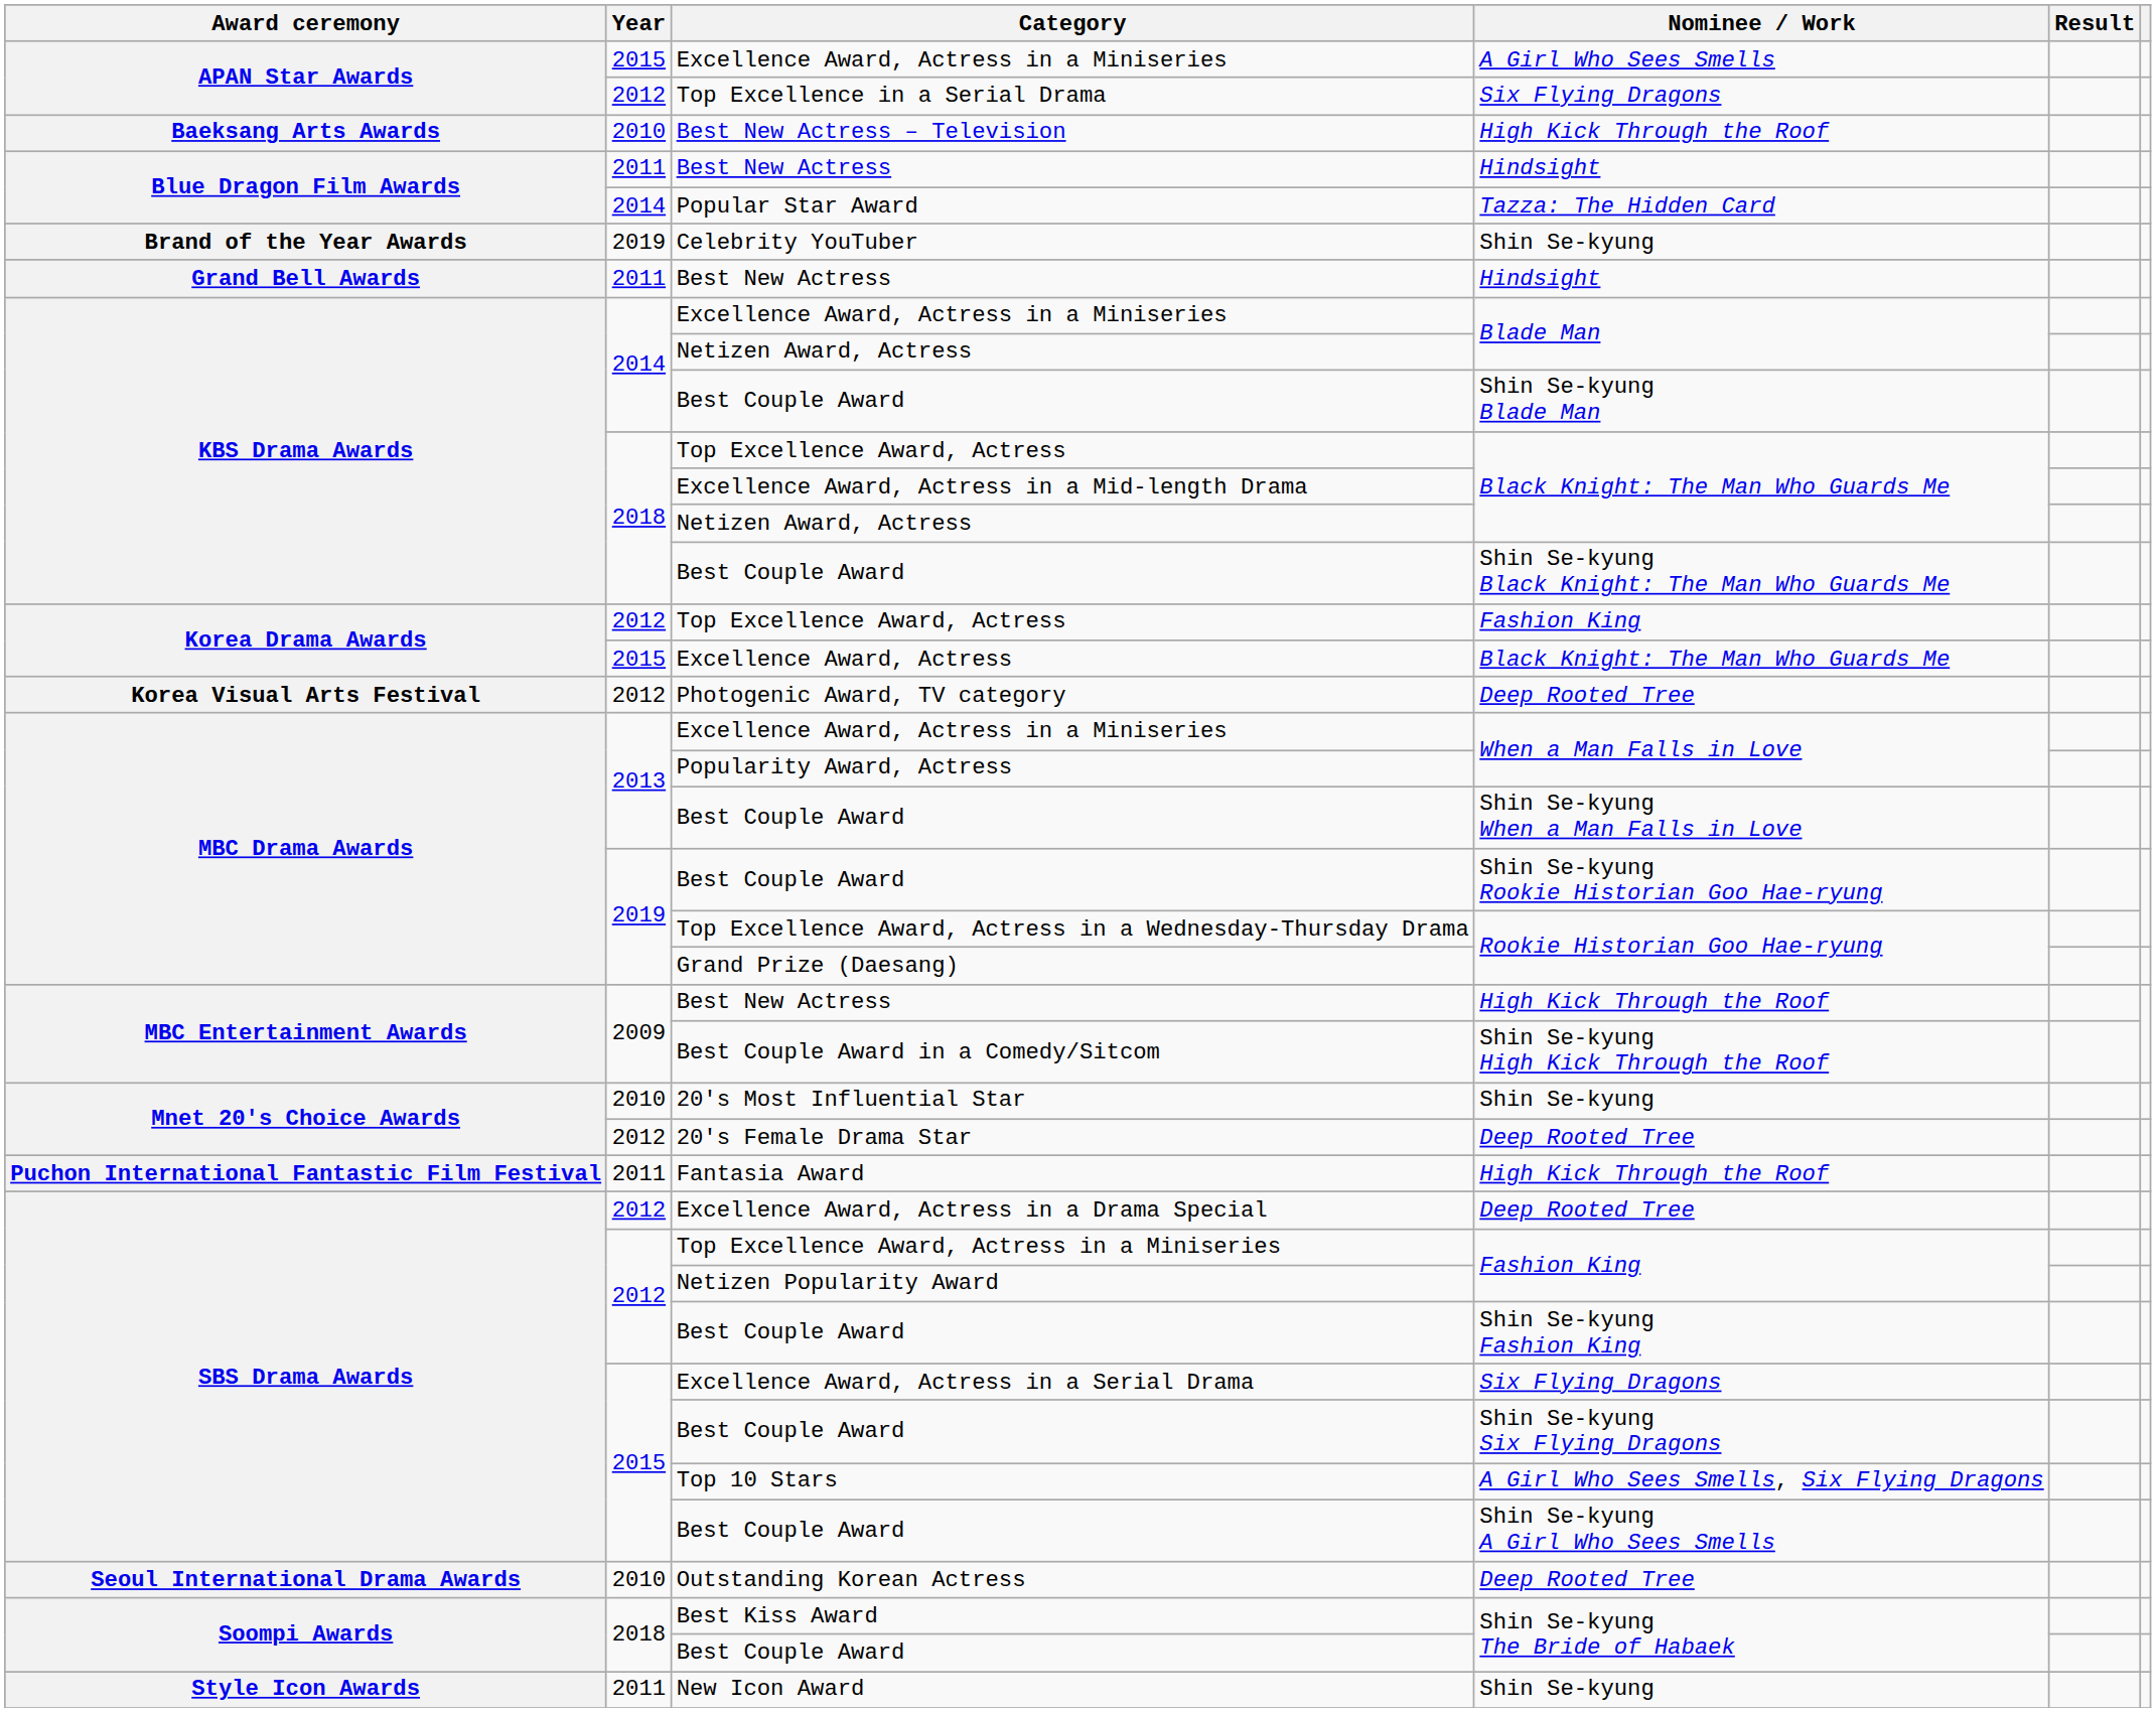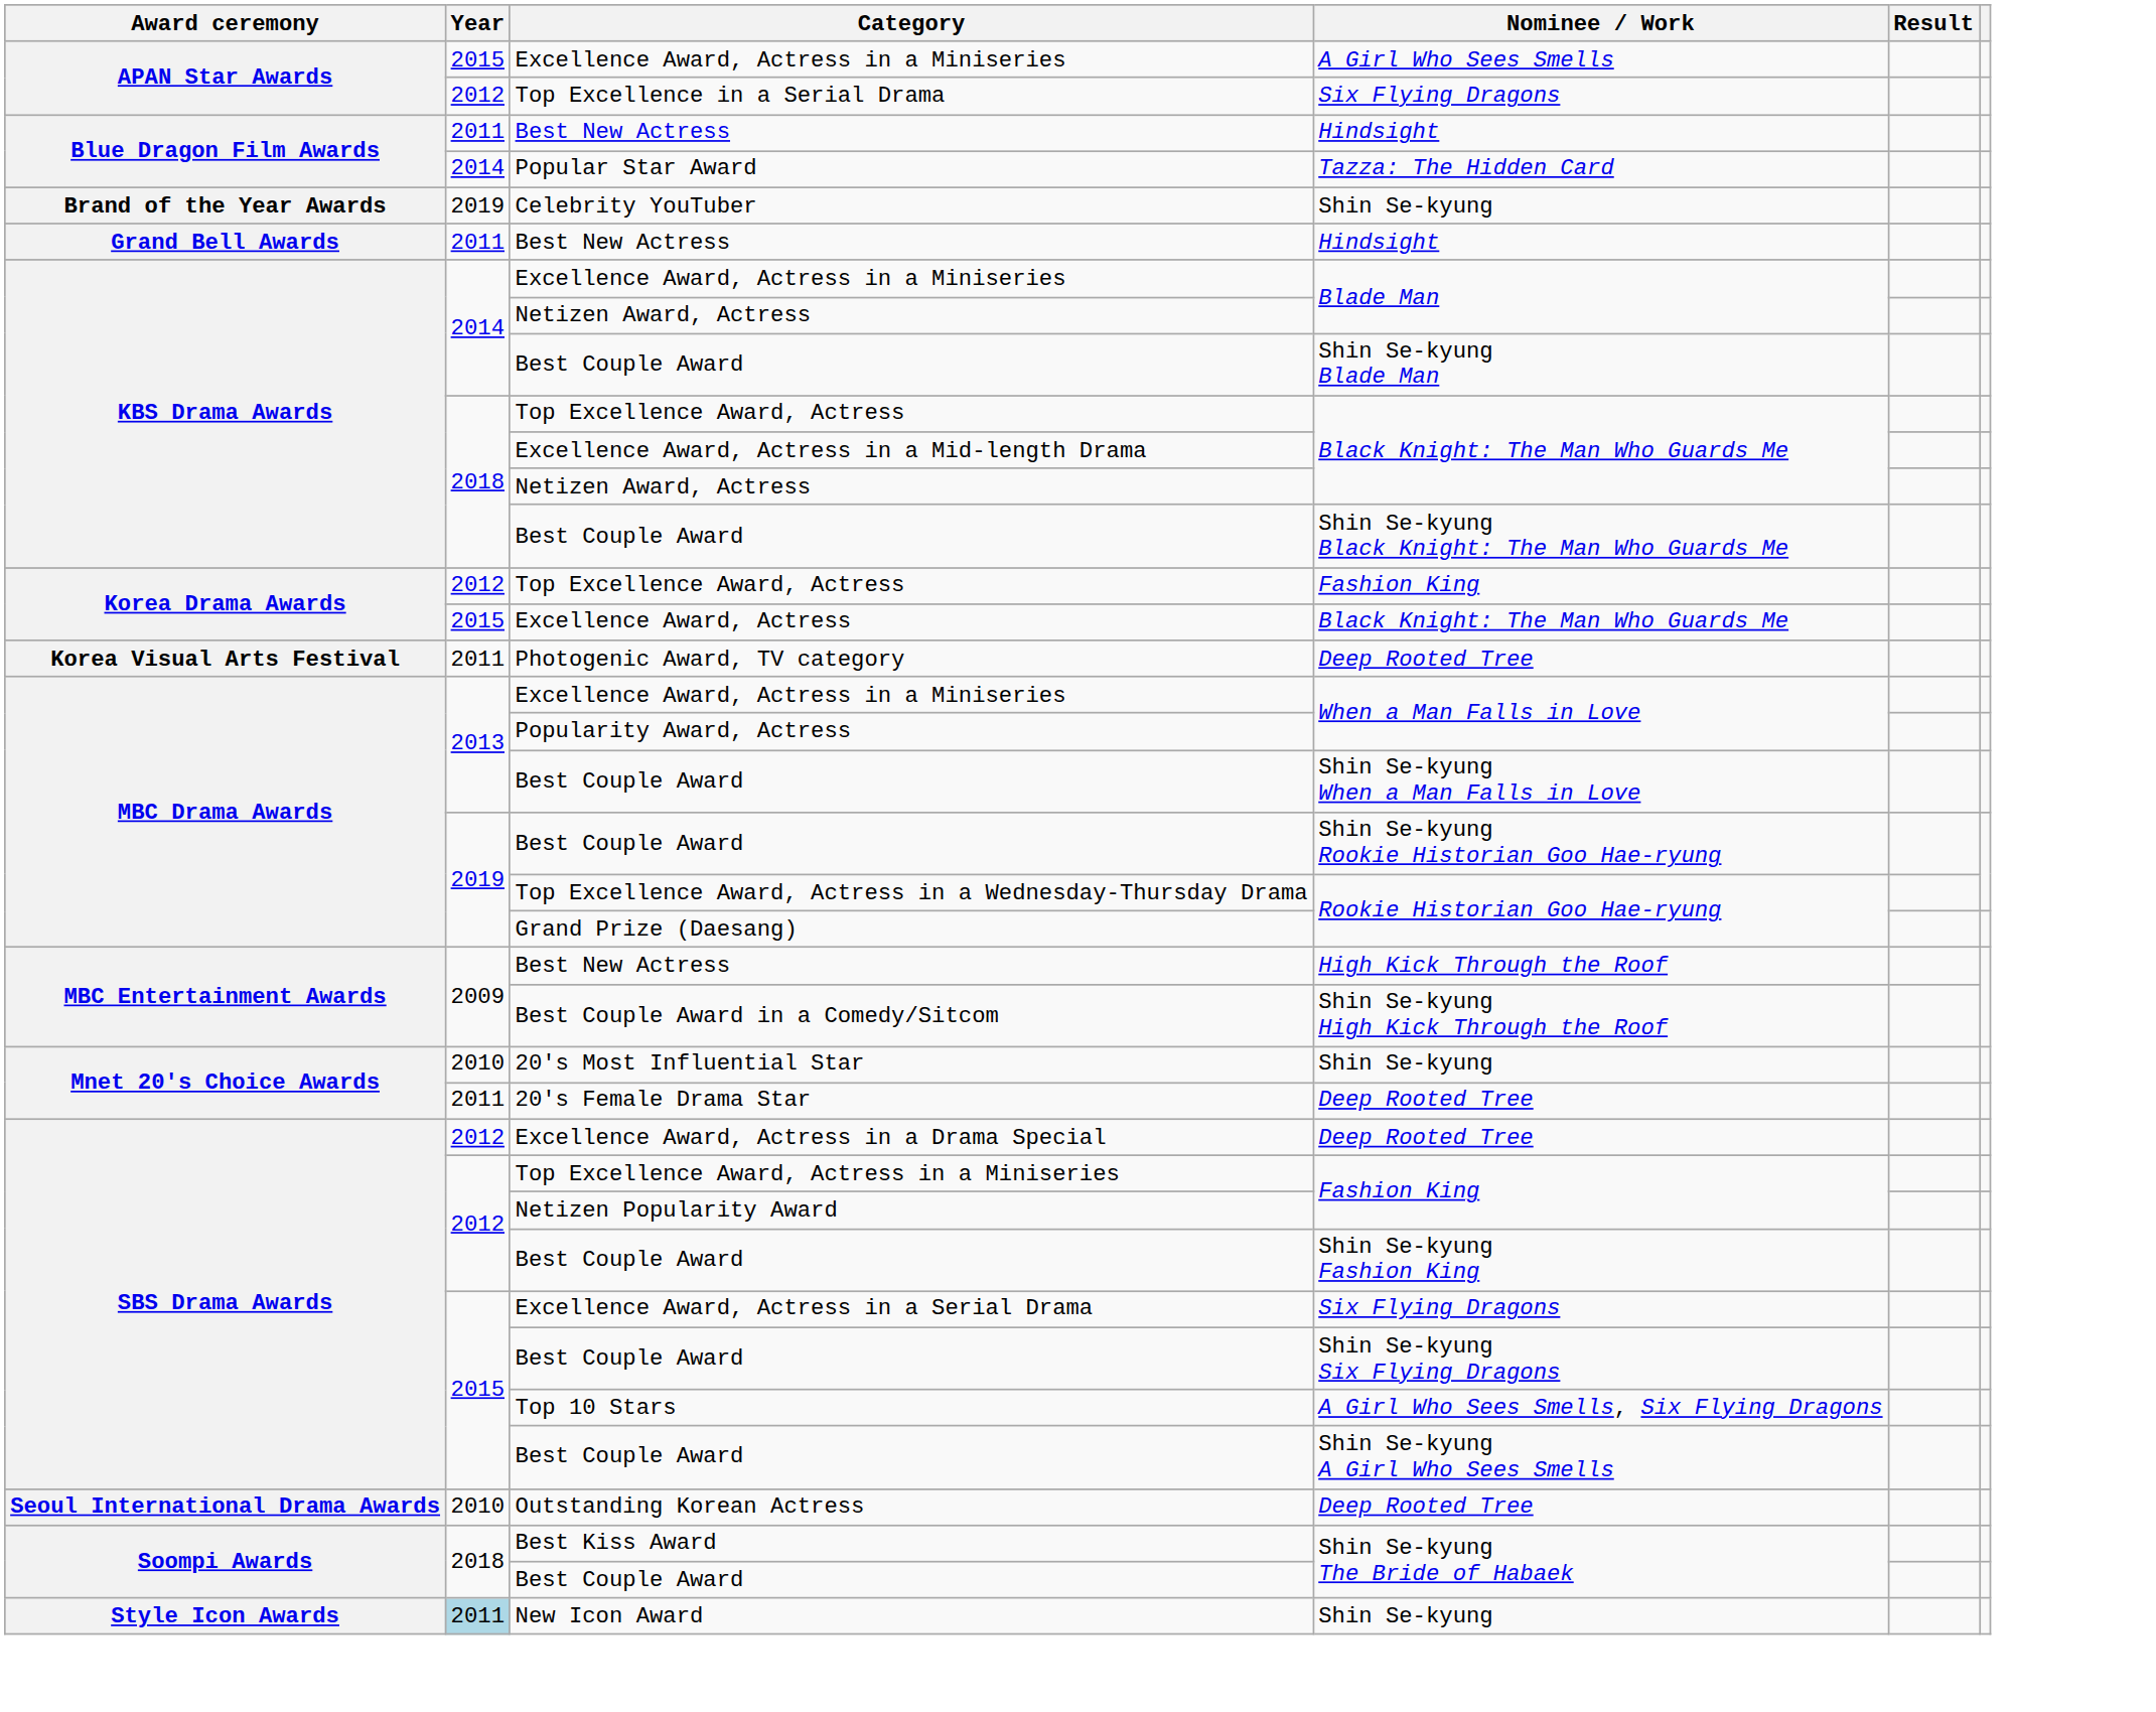 <table class="wikitable plainrowheaders sortable">
 <tr>
 <th scope="col">Award ceremony</th>
 <th scope="col">Year</th>
 <th scope="col">Category</th>
 <th scope="col">Nominee / Work</th>
 <th scope="col">Result</th>
 <th scope="col" class="unsortable"></th>
 </tr>
 <tr>
 <th scope="row" rowspan="2"><a href='#'>APAN Star Awards</a></th>
 <td style="text-align:center"><a href='#'>2015</a></td>
 <td>Excellence Award, Actress in a Miniseries</td>
 <td><em><a href='#'>A Girl Who Sees Smells</a></em></td>
 <td></td>
 <td style="text-align:center"></td>
 </tr>
 <tr>
 <td style="text-align:center"><a href='#'>2012</a></td>
 <td>Top Excellence in a Serial Drama</td>
 <td><em><a href='#'>Six Flying Dragons</a></em></td>
-<td></td>
-<td style="text-align:center"></td>
-</tr>
-<tr>
-<th scope="row"><a href='#'>Baeksang Arts Awards</a></th>
-<td style="text-align:center"><a href='#'>2010</a></td>
-<td><a href='#'>Best New Actress – Television</a></td>
-<td><em><a href='#'>High Kick Through the Roof</a></em></td>
 <td></td>
 <td style="text-align:center"></td>
 </tr>
 <tr>
 <th scope="row" rowspan="2"><a href='#'>Blue Dragon Film Awards</a></th>
 <td style="text-align:center"><a href='#'>2011</a></td>
 <td><a href='#'>Best New Actress</a></td>
 <td><em><a href='#'>Hindsight</a></em></td>
 <td></td>
 <td style="text-align:center"></td>
 </tr>
 <tr>
 <td style="text-align:center"><a href='#'>2014</a></td>
 <td>Popular Star Award</td>
 <td><em><a href='#'>Tazza: The Hidden Card</a></em></td>
 <td></td>
 <td style="text-align:center"></td>
 </tr>
 <tr>
 <th scope="row">Brand of the Year Awards</th>
 <td style="text-align:center">2019</td>
 <td>Celebrity YouTuber</td>
 <td>Shin Se-kyung</td>
 <td></td>
 <td style="text-align:center"></td>
 </tr>
 <tr>
 <th scope="row"><a href='#'>Grand Bell Awards</a></th>
 <td style="text-align:center"><a href='#'>2011</a></td>
 <td>Best New Actress</td>
 <td><em><a href='#'>Hindsight</a></em></td>
 <td></td>
 <td style="text-align:center"></td>
 </tr>
 <tr>
 <th scope="row" rowspan="7"><a href='#'>KBS Drama Awards</a></th>
 <td rowspan="3" style="text-align:center"><a href='#'>2014</a></td>
 <td>Excellence Award, Actress in a Miniseries</td>
 <td rowspan="2"><em><a href='#'>Blade Man</a></em></td>
 <td></td>
 <td style="text-align:center"></td>
 </tr>
 <tr>
 <td>Netizen Award, Actress</td>
 <td></td>
 <td style="text-align:center"></td>
 </tr>
 <tr>
 <td>Best Couple Award</td>
 <td>Shin Se-kyung <br><em><a href='#'>Blade Man</a></em></td>
 <td></td>
 <td style="text-align:center"></td>
 </tr>
 <tr>
 <td rowspan="4" style="text-align:center"><a href='#'>2018</a></td>
 <td>Top Excellence Award, Actress</td>
 <td rowspan="3"><em><a href='#'>Black Knight: The Man Who Guards Me</a></em></td>
 <td></td>
 <td style="text-align:center"></td>
 </tr>
 <tr>
 <td>Excellence Award, Actress in a Mid-length Drama</td>
 <td></td>
 <td style="text-align:center"></td>
 </tr>
 <tr>
 <td>Netizen Award, Actress</td>
 <td></td>
 <td style="text-align:center"></td>
 </tr>
 <tr>
 <td>Best Couple Award</td>
 <td>Shin Se-kyung <br><em><a href='#'>Black Knight: The Man Who Guards Me</a></em></td>
 <td></td>
 <td style="text-align:center"></td>
 </tr>
 <tr>
 <th scope="row" rowspan="2"><a href='#'>Korea Drama Awards</a></th>
 <td style="text-align:center"><a href='#'>2012</a></td>
 <td>Top Excellence Award, Actress</td>
 <td><em><a href='#'>Fashion King</a></em></td>
 <td></td>
 <td style="text-align:center"></td>
 </tr>
 <tr>
 <td style="text-align:center"><a href='#'>2015</a></td>
 <td>Excellence Award, Actress</td>
 <td><em><a href='#'>Black Knight: The Man Who Guards Me</a></em></td>
 <td></td>
 <td style="text-align:center"></td>
 </tr>
 <tr>
 <th scope="row">Korea Visual Arts Festival</th>
-<td style="text-align:center">2012</td>
+<td style="text-align:center">2011</td>
 <td>Photogenic Award, TV category</td>
 <td><em><a href='#'>Deep Rooted Tree</a></em></td>
 <td></td>
 <td style="text-align:center"></td>
 </tr>
 <tr>
 <th scope="row" rowspan="6"><a href='#'>MBC Drama Awards</a></th>
 <td rowspan="3" style="text-align:center"><a href='#'>2013</a></td>
 <td>Excellence Award, Actress in a Miniseries</td>
 <td rowspan="2"><em><a href='#'>When a Man Falls in Love</a></em></td>
 <td></td>
 <td style="text-align:center"></td>
 </tr>
 <tr>
 <td>Popularity Award, Actress</td>
 <td></td>
 <td style="text-align:center"></td>
 </tr>
 <tr>
 <td>Best Couple Award</td>
 <td>Shin Se-kyung <br><em><a href='#'>When a Man Falls in Love</a></em></td>
 <td></td>
 <td style="text-align:center"></td>
 </tr>
 <tr>
 <td rowspan="3" style="text-align:center"><a href='#'>2019</a></td>
 <td>Best Couple Award</td>
 <td>Shin Se-kyung <br><em><a href='#'>Rookie Historian Goo Hae-ryung</a></em></td>
 <td></td>
 <td rowspan="2" style="text-align:center"></td>
 </tr>
 <tr>
 <td>Top Excellence Award, Actress in a Wednesday-Thursday Drama</td>
 <td rowspan="2"><em><a href='#'>Rookie Historian Goo Hae-ryung</a></em></td>
 <td></td>
 </tr>
 <tr>
 <td>Grand Prize (Daesang)</td>
 <td></td>
 <td style="text-align:center"></td>
 </tr>
 <tr>
 <th scope="row" rowspan="2"><a href='#'>MBC Entertainment Awards</a></th>
 <td rowspan="2" style="text-align:center">2009</td>
 <td>Best New Actress</td>
 <td><em><a href='#'>High Kick Through the Roof</a></em></td>
 <td></td>
 <td rowspan="2" style="text-align:center"></td>
 </tr>
 <tr>
 <td>Best Couple Award in a Comedy/Sitcom</td>
 <td>Shin Se-kyung <br><em><a href='#'>High Kick Through the Roof</a></em></td>
 <td></td>
 </tr>
 <tr>
 <th scope="row" rowspan="2"><a href='#'>Mnet 20's Choice Awards</a></th>
 <td style="text-align:center">2010</td>
 <td>20's Most Influential Star</td>
 <td>Shin Se-kyung</td>
 <td></td>
 <td style="text-align:center"></td>
 </tr>
 <tr>
-<td style="text-align:center">2012</td>
+<td style="text-align:center">2011</td>
 <td>20's Female Drama Star</td>
 <td><em><a href='#'>Deep Rooted Tree</a></em></td>
-<td></td>
-<td style="text-align:center"></td>
-</tr>
-<tr>
-<th scope="row"><a href='#'>Puchon International Fantastic Film Festival</a></th>
-<td style="text-align:center">2011</td>
-<td>Fantasia Award</td>
-<td><em><a href='#'>High Kick Through the Roof</a></em></td>
 <td></td>
 <td style="text-align:center"></td>
 </tr>
 <tr>
 <th scope="row" rowspan="8"><a href='#'>SBS Drama Awards</a></th>
 <td style="text-align:center"><a href='#'>2012</a></td>
 <td>Excellence Award, Actress in a Drama Special</td>
 <td><em><a href='#'>Deep Rooted Tree</a></em></td>
 <td></td>
 <td style="text-align:center"></td>
 </tr>
 <tr>
 <td rowspan="3" style="text-align:center"><a href='#'>2012</a></td>
 <td>Top Excellence Award, Actress in a Miniseries</td>
 <td rowspan="2"><em><a href='#'>Fashion King</a></em></td>
 <td></td>
 <td style="text-align:center"></td>
 </tr>
 <tr>
 <td>Netizen Popularity Award</td>
 <td></td>
 <td style="text-align:center"></td>
 </tr>
 <tr>
 <td>Best Couple Award</td>
 <td>Shin Se-kyung <br><em><a href='#'>Fashion King</a></em></td>
 <td></td>
 <td style="text-align:center"></td>
 </tr>
 <tr>
 <td rowspan="4" style="text-align:center"><a href='#'>2015</a></td>
 <td>Excellence Award, Actress in a Serial Drama</td>
 <td><em><a href='#'>Six Flying Dragons</a></em></td>
 <td></td>
 <td style="text-align:center"></td>
 </tr>
 <tr>
 <td>Best Couple Award</td>
 <td>Shin Se-kyung <br><em><a href='#'>Six Flying Dragons</a></em></td>
 <td></td>
 <td style="text-align:center"></td>
 </tr>
 <tr>
 <td>Top 10 Stars</td>
 <td><em><a href='#'>A Girl Who Sees Smells</a></em>, <em><a href='#'>Six Flying Dragons</a></em></td>
 <td></td>
 <td style="text-align:center"></td>
 </tr>
 <tr>
 <td>Best Couple Award</td>
 <td>Shin Se-kyung <br><em><a href='#'>A Girl Who Sees Smells</a></em></td>
 <td></td>
 <td style="text-align:center"></td>
 </tr>
 <tr>
 <th scope="row"><a href='#'>Seoul International Drama Awards</a></th>
 <td style="text-align:center">2010</td>
 <td>Outstanding Korean Actress</td>
 <td><em><a href='#'>Deep Rooted Tree</a></em></td>
 <td></td>
 <td style="text-align:center"></td>
 </tr>
 <tr>
 <th scope="row" rowspan="2"><a href='#'>Soompi Awards</a></th>
 <td rowspan="2" style="text-align:center">2018</td>
 <td>Best Kiss Award</td>
 <td rowspan="2">Shin Se-kyung <br><em><a href='#'>The Bride of Habaek</a></em></td>
 <td></td>
 <td style="text-align:center"></td>
 </tr>
 <tr>
 <td>Best Couple Award</td>
 <td></td>
 <td style="text-align:center"></td>
 </tr>
 <tr>
 <th scope="row"><a href='#'>Style Icon Awards</a></th>
-<td style="text-align:center">2011</td>
+<td style="background: lightblue; text-align:center">2011</td>
 <td>New Icon Award</td>
 <td>Shin Se-kyung</td>
 <td></td>
 <td style="text-align:center"></td>
 </tr>
 </table>
